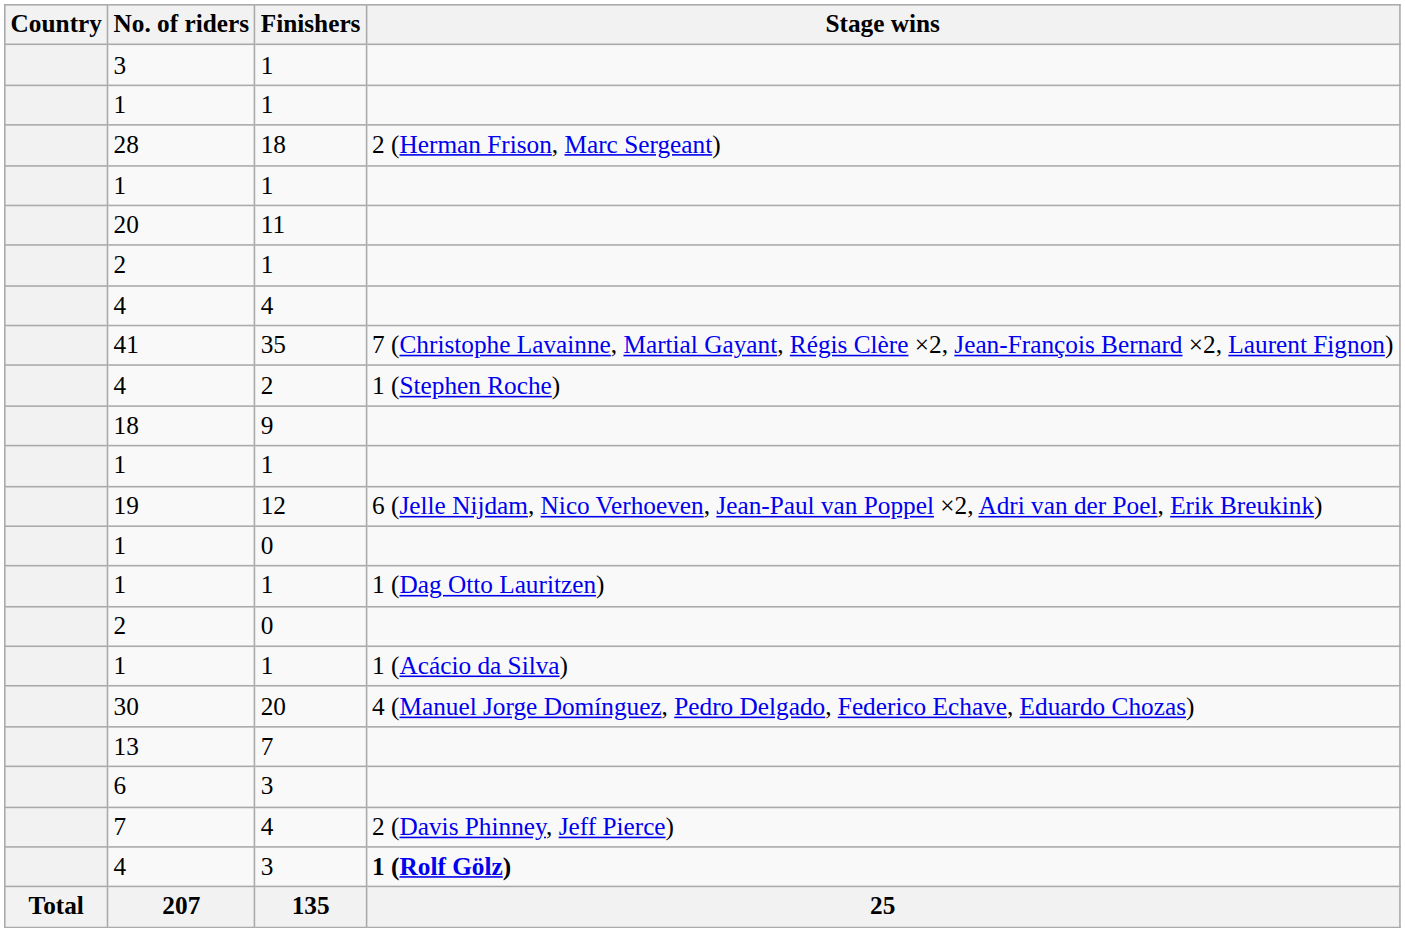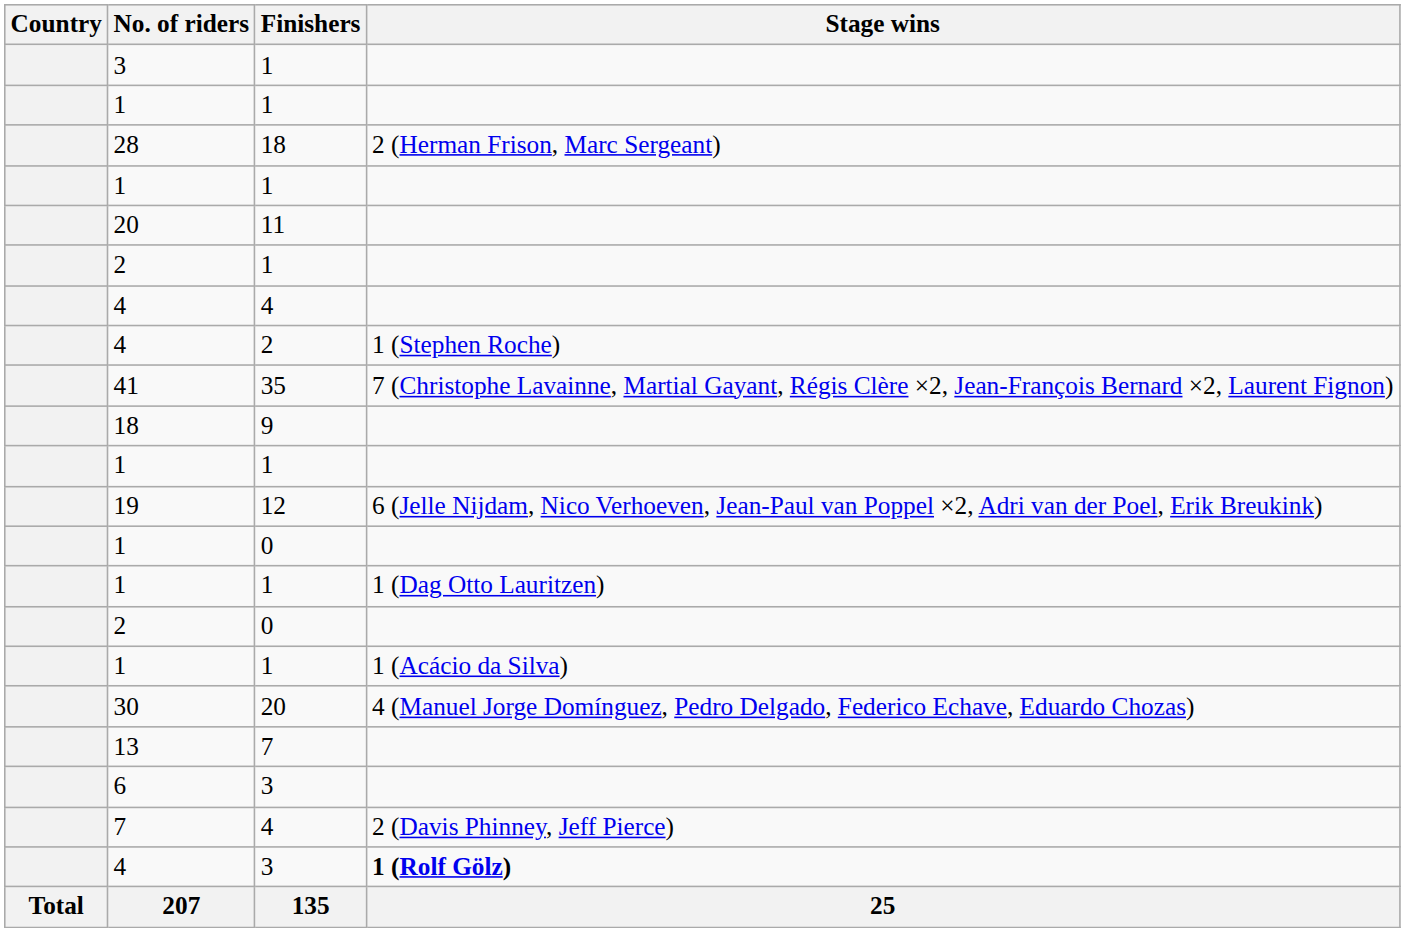 <table class="wikitable plainrowheaders sortable">
 <tr>
 <th scope="col">Country</th>
 <th scope="col">No. of riders</th>
 <th scope="col">Finishers</th>
 <th scope="col">Stage wins</th>
 </tr>
 <tr>
 <th scope="row"></th>
 <td>3</td>
 <td>1</td>
 <td></td>
 </tr>
 <tr>
 <th scope="row"></th>
 <td>1</td>
 <td>1</td>
 <td></td>
 </tr>
 <tr>
 <th scope="row"></th>
 <td>28</td>
 <td>18</td>
 <td>2 (<a href='#'>Herman Frison</a>, <a href='#'>Marc Sergeant</a>)</td>
 </tr>
 <tr>
 <th scope="row"></th>
 <td>1</td>
 <td>1</td>
 <td></td>
 </tr>
 <tr>
 <th scope="row"></th>
 <td>20</td>
 <td>11</td>
 <td></td>
 </tr>
 <tr>
 <th scope="row"></th>
 <td>2</td>
 <td>1</td>
 <td></td>
 </tr>
 <tr>
 <th scope="row"></th>
 <td>4</td>
 <td>4</td>
 <td></td>
 </tr>
 <tr>
 <th scope="row"></th>
+<td>4</td>
+<td>2</td>
+<td>1 (<a href='#'>Stephen Roche</a>)</td>
+</tr>
+<tr>
+<th scope="row"></th>
 <td>41</td>
 <td>35</td>
 <td>7 (<a href='#'>Christophe Lavainne</a>, <a href='#'>Martial Gayant</a>, <a href='#'>Régis Clère</a> ×2, <a href='#'>Jean-François Bernard</a> ×2, <a href='#'>Laurent Fignon</a>)</td>
-</tr>
-<tr>
-<th scope="row"></th>
-<td>4</td>
-<td>2</td>
-<td>1 (<a href='#'>Stephen Roche</a>)</td>
 </tr>
 <tr>
 <th scope="row"></th>
 <td>18</td>
 <td>9</td>
 <td></td>
 </tr>
 <tr>
 <th scope="row"></th>
 <td>1</td>
 <td>1</td>
 <td></td>
 </tr>
 <tr>
 <th scope="row"></th>
 <td>19</td>
 <td>12</td>
 <td>6 (<a href='#'>Jelle Nijdam</a>, <a href='#'>Nico Verhoeven</a>, <a href='#'>Jean-Paul van Poppel</a> ×2, <a href='#'>Adri van der Poel</a>, <a href='#'>Erik Breukink</a>)</td>
 </tr>
 <tr>
 <th scope="row"></th>
 <td>1</td>
 <td>0</td>
 <td></td>
 </tr>
 <tr>
 <th scope="row"></th>
 <td>1</td>
 <td>1</td>
 <td>1 (<a href='#'>Dag Otto Lauritzen</a>)</td>
 </tr>
 <tr>
 <th scope="row"></th>
 <td>2</td>
 <td>0</td>
 <td></td>
 </tr>
 <tr>
 <th scope="row"></th>
 <td>1</td>
 <td>1</td>
 <td>1 (<a href='#'>Acácio da Silva</a>)</td>
 </tr>
 <tr>
 <th scope="row"></th>
 <td>30</td>
 <td>20</td>
 <td>4 (<a href='#'>Manuel Jorge Domínguez</a>, <a href='#'>Pedro Delgado</a>, <a href='#'>Federico Echave</a>, <a href='#'>Eduardo Chozas</a>)</td>
 </tr>
 <tr>
 <th scope="row"></th>
 <td>13</td>
 <td>7</td>
 <td></td>
 </tr>
 <tr>
 <th scope="row"></th>
 <td>6</td>
 <td>3</td>
 <td></td>
 </tr>
 <tr>
 <th scope="row"></th>
 <td>7</td>
 <td>4</td>
 <td>2 (<a href='#'>Davis Phinney</a>, <a href='#'>Jeff Pierce</a>)</td>
 </tr>
 <tr>
 <th scope="row"></th>
 <td>4</td>
 <td>3</td>
 <td><strong>1 (<a href='#'>Rolf Gölz</a>)</strong></td>
 </tr>
 <tr>
 <th>Total</th>
 <th>207</th>
 <th>135</th>
 <th>25</th>
 </tr>
 </table>
